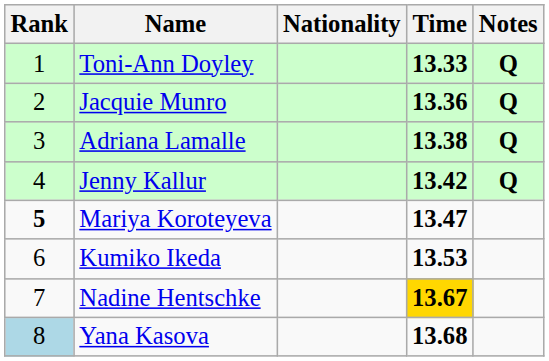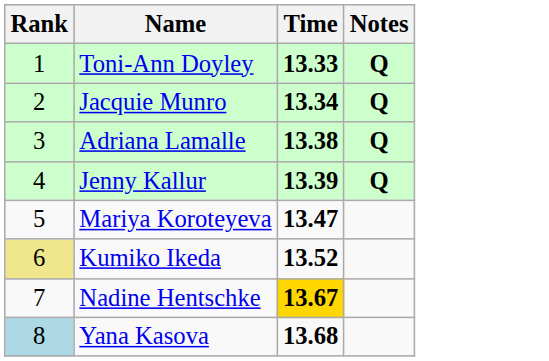 <table class="wikitable sortable" style="text-align:center">
 <tr>
 <th>Rank</th>
 <th>Name</th>
-<th>Nationality</th>
 <th>Time</th>
 <th>Notes</th>
 </tr>
 <tr bgcolor=ccffcc>
 <td>1</td>
 <td align=left><a href='#'>Toni-Ann Doyley</a></td>
-<td align=left></td>
 <td><strong>13.33</strong></td>
 <td><strong>Q</strong></td>
 </tr>
 <tr bgcolor=ccffcc>
 <td>2</td>
 <td align=left><a href='#'>Jacquie Munro</a></td>
-<td align=left></td>
-<td><strong>13.36</strong></td>
+<td><strong>13.34</strong></td>
 <td><strong>Q</strong></td>
 </tr>
 <tr bgcolor=ccffcc>
 <td>3</td>
 <td align=left><a href='#'>Adriana Lamalle</a></td>
-<td align=left></td>
 <td><strong>13.38</strong></td>
 <td><strong>Q</strong></td>
 </tr>
 <tr bgcolor=ccffcc>
 <td>4</td>
 <td align=left><a href='#'>Jenny Kallur</a></td>
-<td align=left></td>
-<td><strong>13.42</strong></td>
+<td><strong>13.39</strong></td>
 <td><strong>Q</strong></td>
 </tr>
 <tr>
-<td><strong>5</strong></td>
+<td>5</td>
 <td align=left><a href='#'>Mariya Koroteyeva</a></td>
-<td align=left></td>
 <td><strong>13.47</strong></td>
 <td></td>
 </tr>
 <tr>
-<td>6</td>
+<td style="background: khaki;">6</td>
 <td align=left><a href='#'>Kumiko Ikeda</a></td>
-<td align=left></td>
-<td><strong>13.53</strong></td>
+<td><strong>13.52</strong></td>
 <td></td>
 </tr>
 <tr>
 <td>7</td>
 <td align=left><a href='#'>Nadine Hentschke</a></td>
-<td align=left></td>
 <td style="background: gold;"><strong>13.67</strong></td>
 <td></td>
 </tr>
 <tr>
 <td style="background: lightblue;">8</td>
 <td align=left><a href='#'>Yana Kasova</a></td>
-<td align=left></td>
 <td><strong>13.68</strong></td>
 <td></td>
 </tr>
 </table>
